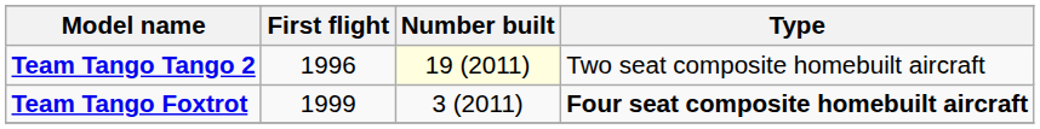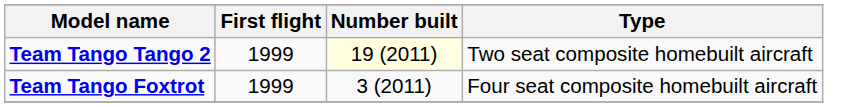 <table class="wikitable" align=center style="font-size:90%;">
 <tr>
 </tr>
 <tr style="background:#efefef;">
 <th>Model name</th>
 <th>First flight</th>
 <th>Number built</th>
 <th>Type</th>
 </tr>
 <tr>
 <td align=left><strong><a href='#'>Team Tango Tango 2</a></strong></td>
-<td align=center>1996</td>
+<td align=center>1999</td>
 <td align=center style="background: lightyellow;">19 (2011)</td>
 <td align=left>Two seat composite homebuilt aircraft</td>
 </tr>
 <tr>
 <td align=left><strong><a href='#'>Team Tango Foxtrot</a></strong></td>
 <td align=center>1999</td>
 <td align=center>3 (2011)</td>
-<td align=left><strong>Four seat composite homebuilt aircraft</strong></td>
+<td align=left>Four seat composite homebuilt aircraft</td>
 </tr>
 <tr>
 </tr>
 </table>
